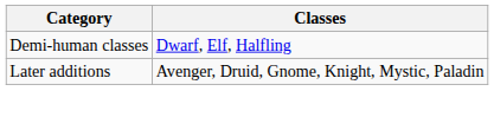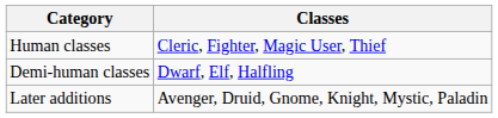 <table class="wikitable" style="float: right">
 <tr>
 <th>Category</th>
 <th>Classes</th>
+</tr>
+<tr>
+<td>Human classes</td>
+<td><a href='#'>Cleric</a>, <a href='#'>Fighter</a>, <a href='#'>Magic User</a>, <a href='#'>Thief</a></td>
 </tr>
 <tr>
 <td>Demi-human classes</td>
 <td><a href='#'>Dwarf</a>, <a href='#'>Elf</a>, <a href='#'>Halfling</a></td>
 </tr>
 <tr>
 <td>Later additions</td>
 <td>Avenger, Druid, Gnome, Knight, Mystic, Paladin</td>
 </tr>
 </table>
